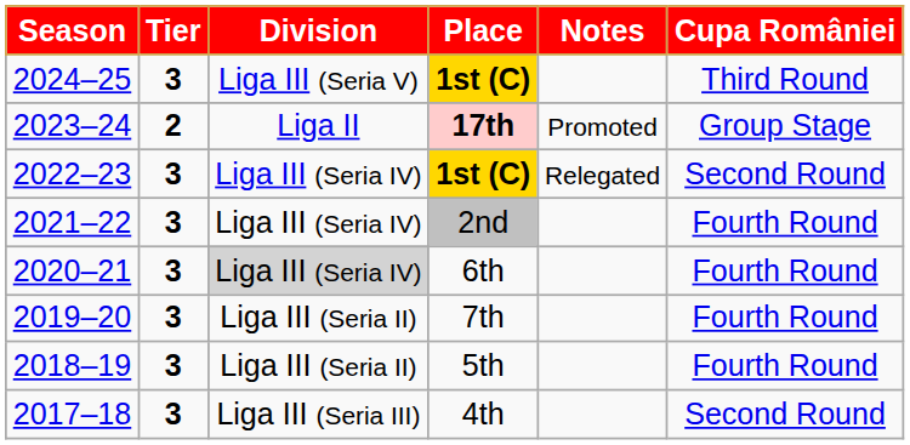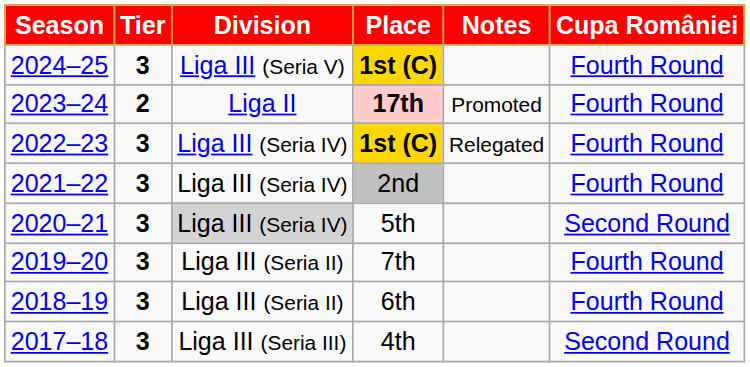 <table class="wikitable" style="text-align:center; font-size:90%">
 <tr>
 <th style="background:#FF0000;color:#FFFFFF;border:1px solid #cfa64d;">Season</th>
 <th style="background:#FF0000;color:#FFFFFF;border:1px solid #cfa64d;">Tier</th>
 <th style="background:#FF0000;color:#FFFFFF;border:1px solid #cfa64d;">Division</th>
 <th style="background:#FF0000;color:#FFFFFF;border:1px solid #cfa64d;">Place</th>
 <th style="background:#FF0000;color:#FFFFFF;border:1px solid #cfa64d;">Notes</th>
 <th style="background:#FF0000;color:#FFFFFF;border:1px solid #cfa64d;">Cupa României</th>
 </tr>
 <tr>
 <td><a href='#'>2024–25</a></td>
 <td><strong>3</strong></td>
 <td><a href='#'>Liga III</a> <small>(Seria V)</small></td>
 <td align=center bgcolor=gold><strong>1st (C)</strong></td>
 <td></td>
-<td><a href='#'>Third Round</a></td>
+<td><a href='#'>Fourth Round</a></td>
 </tr>
 <tr>
 <td><a href='#'>2023–24</a></td>
 <td><strong>2</strong></td>
 <td><a href='#'>Liga II</a></td>
 <td align=center bgcolor=#FFCCCC><strong>17th</strong></td>
 <td><small>Promoted</small></td>
-<td><a href='#'>Group Stage</a></td>
+<td><a href='#'>Fourth Round</a></td>
 </tr>
 <tr>
 <td><a href='#'>2022–23</a></td>
 <td><strong>3</strong></td>
 <td><a href='#'>Liga III</a> <small>(Seria IV)</small></td>
 <td align=center bgcolor=gold><strong>1st (C)</strong></td>
 <td><small>Relegated</small></td>
-<td><a href='#'>Second Round</a></td>
+<td><a href='#'>Fourth Round</a></td>
 </tr>
 <tr>
 <td><a href='#'>2021–22</a></td>
 <td><strong>3</strong></td>
 <td>Liga III <small>(Seria IV)</small></td>
 <td align=center bgcolor=silver>2nd</td>
 <td></td>
 <td><a href='#'>Fourth Round</a></td>
 </tr>
 <tr>
 <td><a href='#'>2020–21</a></td>
 <td><strong>3</strong></td>
 <td style="background: lightgrey;">Liga III <small>(Seria IV)</small></td>
-<td>6th</td>
+<td>5th</td>
 <td></td>
-<td><a href='#'>Fourth Round</a></td>
+<td><a href='#'>Second Round</a></td>
 </tr>
 <tr>
 <td><a href='#'>2019–20</a></td>
 <td><strong>3</strong></td>
 <td>Liga III <small>(Seria II)</small></td>
 <td>7th</td>
 <td></td>
 <td><a href='#'>Fourth Round</a></td>
 </tr>
 <tr>
 <td><a href='#'>2018–19</a></td>
 <td><strong>3</strong></td>
 <td>Liga III <small>(Seria II)</small></td>
-<td>5th</td>
+<td>6th</td>
 <td></td>
 <td><a href='#'>Fourth Round</a></td>
 </tr>
 <tr>
 <td><a href='#'>2017–18</a></td>
 <td><strong>3</strong></td>
 <td>Liga III <small>(Seria III)</small></td>
 <td>4th</td>
 <td></td>
 <td><a href='#'>Second Round</a></td>
 </tr>
 </table>
